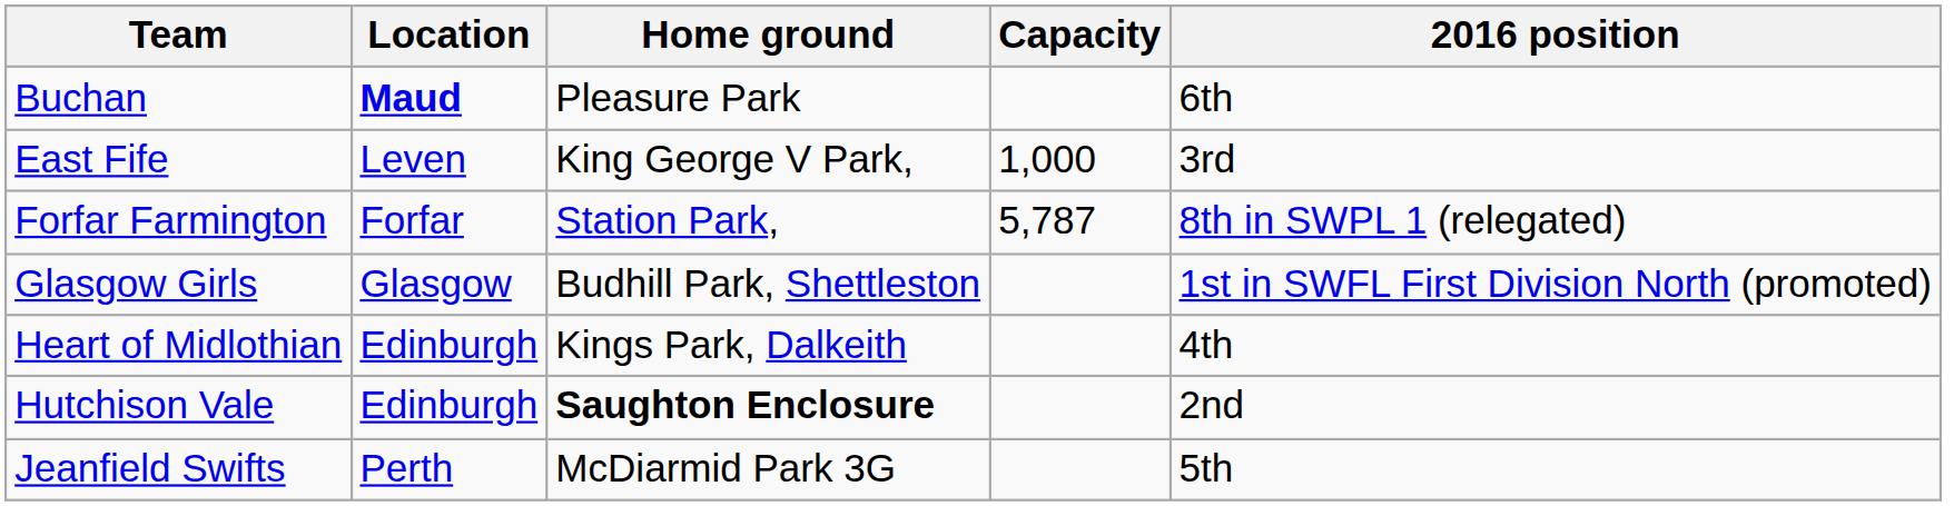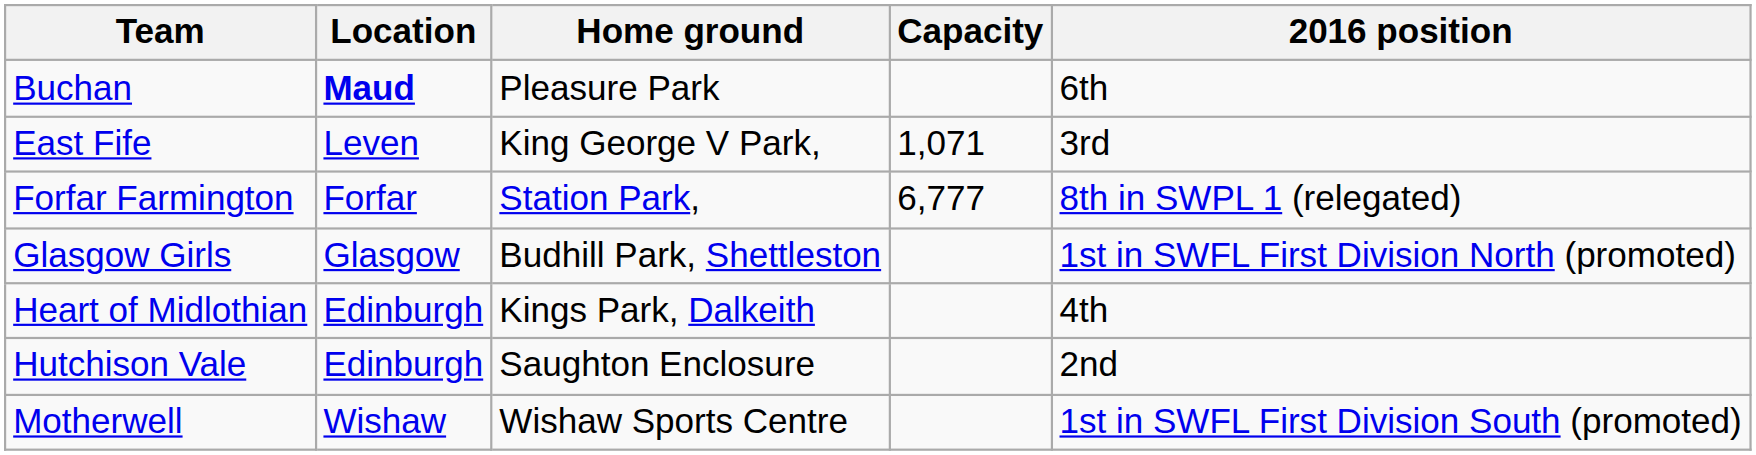 <table class="wikitable sortable">
 <tr>
 <th>Team</th>
 <th>Location</th>
 <th>Home ground</th>
 <th>Capacity</th>
 <th data-sort-type="number">2016 position</th>
 </tr>
 <tr>
 <td><a href='#'>Buchan</a></td>
 <td><strong><a href='#'>Maud</a></strong></td>
 <td>Pleasure Park</td>
 <td></td>
 <td>6th</td>
 </tr>
 <tr>
 <td><a href='#'>East Fife</a></td>
 <td><a href='#'>Leven</a></td>
 <td>King George V Park,</td>
-<td>1,000</td>
+<td>1,071</td>
 <td>3rd</td>
 </tr>
 <tr>
 <td><a href='#'>Forfar Farmington</a></td>
 <td><a href='#'>Forfar</a></td>
 <td><a href='#'>Station Park</a>,</td>
-<td>5,787</td>
+<td>6,777</td>
 <td><a href='#'>8th in SWPL 1</a> (relegated)</td>
 </tr>
 <tr>
 <td><a href='#'>Glasgow Girls</a></td>
 <td><a href='#'>Glasgow</a></td>
 <td>Budhill Park, <a href='#'>Shettleston</a></td>
 <td></td>
 <td><a href='#'>1st in SWFL First Division North</a> (promoted)</td>
 </tr>
 <tr>
 <td><a href='#'>Heart of Midlothian</a></td>
 <td><a href='#'>Edinburgh</a></td>
 <td>Kings Park, <a href='#'>Dalkeith</a></td>
 <td></td>
 <td>4th</td>
 </tr>
 <tr>
 <td><a href='#'>Hutchison Vale</a></td>
 <td><a href='#'>Edinburgh</a></td>
-<td><strong>Saughton Enclosure</strong></td>
+<td>Saughton Enclosure</td>
 <td></td>
 <td>2nd</td>
 </tr>
 <tr>
-<td><a href='#'>Jeanfield Swifts</a></td>
-<td><a href='#'>Perth</a></td>
-<td>McDiarmid Park 3G</td>
+<td><a href='#'>Motherwell</a></td>
+<td><a href='#'>Wishaw</a></td>
+<td>Wishaw Sports Centre</td>
 <td></td>
-<td>5th</td>
+<td><a href='#'>1st in SWFL First Division South</a> (promoted)</td>
 </tr>
 </table>
